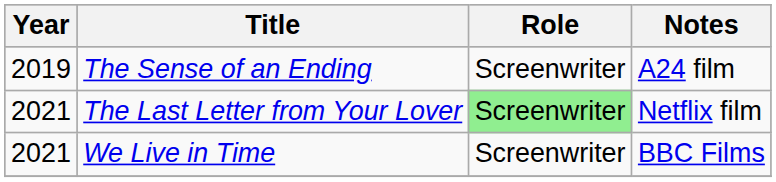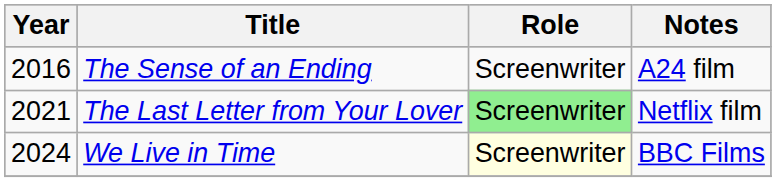 <table class="wikitable">
 <tr>
 <th>Year</th>
 <th>Title</th>
 <th>Role</th>
 <th>Notes</th>
 </tr>
 <tr>
-<td>2019</td>
+<td>2016</td>
 <td><em><a href='#'>The Sense of an Ending</a></em></td>
 <td>Screenwriter</td>
 <td><a href='#'>A24</a> film</td>
 </tr>
 <tr>
 <td>2021</td>
 <td><em><a href='#'>The Last Letter from Your Lover</a></em></td>
 <td style="background: lightgreen;">Screenwriter</td>
 <td><a href='#'>Netflix</a> film</td>
 </tr>
 <tr>
-<td>2021</td>
+<td>2024</td>
 <td><em><a href='#'>We Live in Time</a></em></td>
-<td>Screenwriter</td>
+<td style="background: lightyellow;">Screenwriter</td>
 <td><a href='#'>BBC Films</a></td>
 </tr>
 <tr>
 </tr>
 </table>
